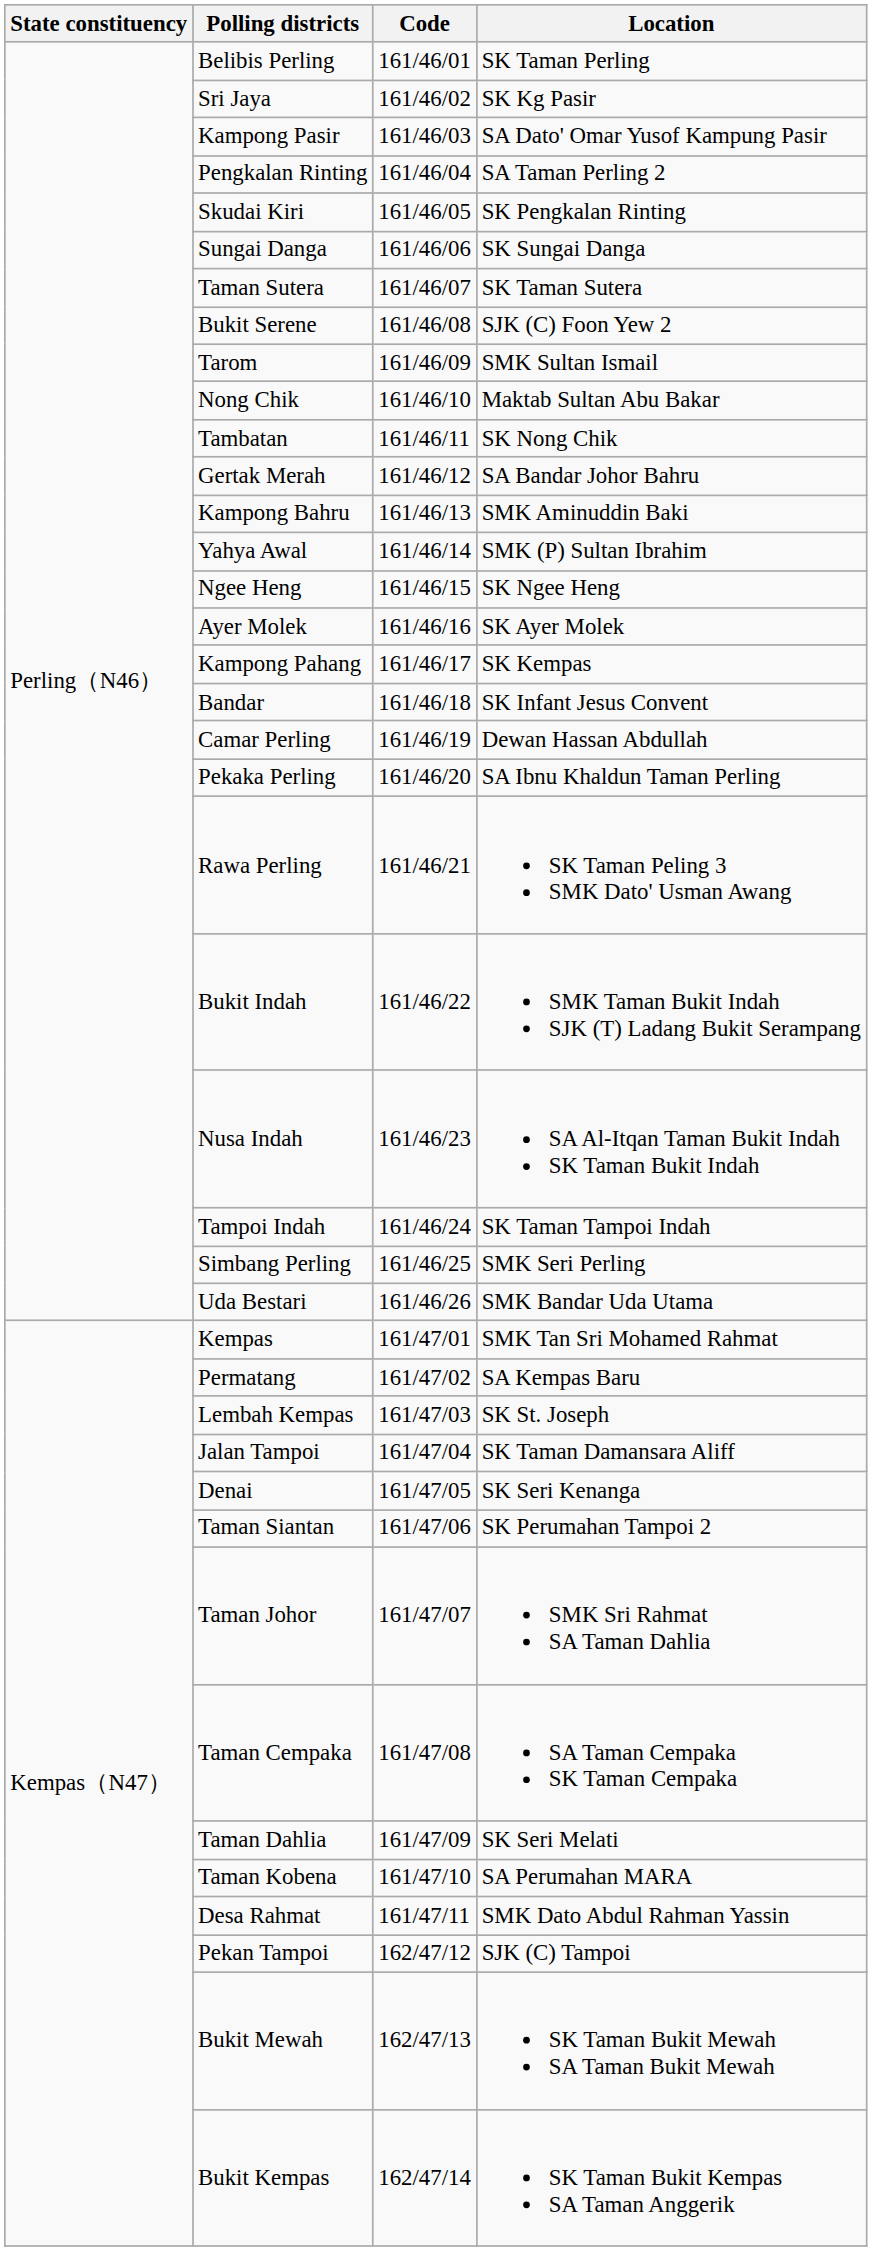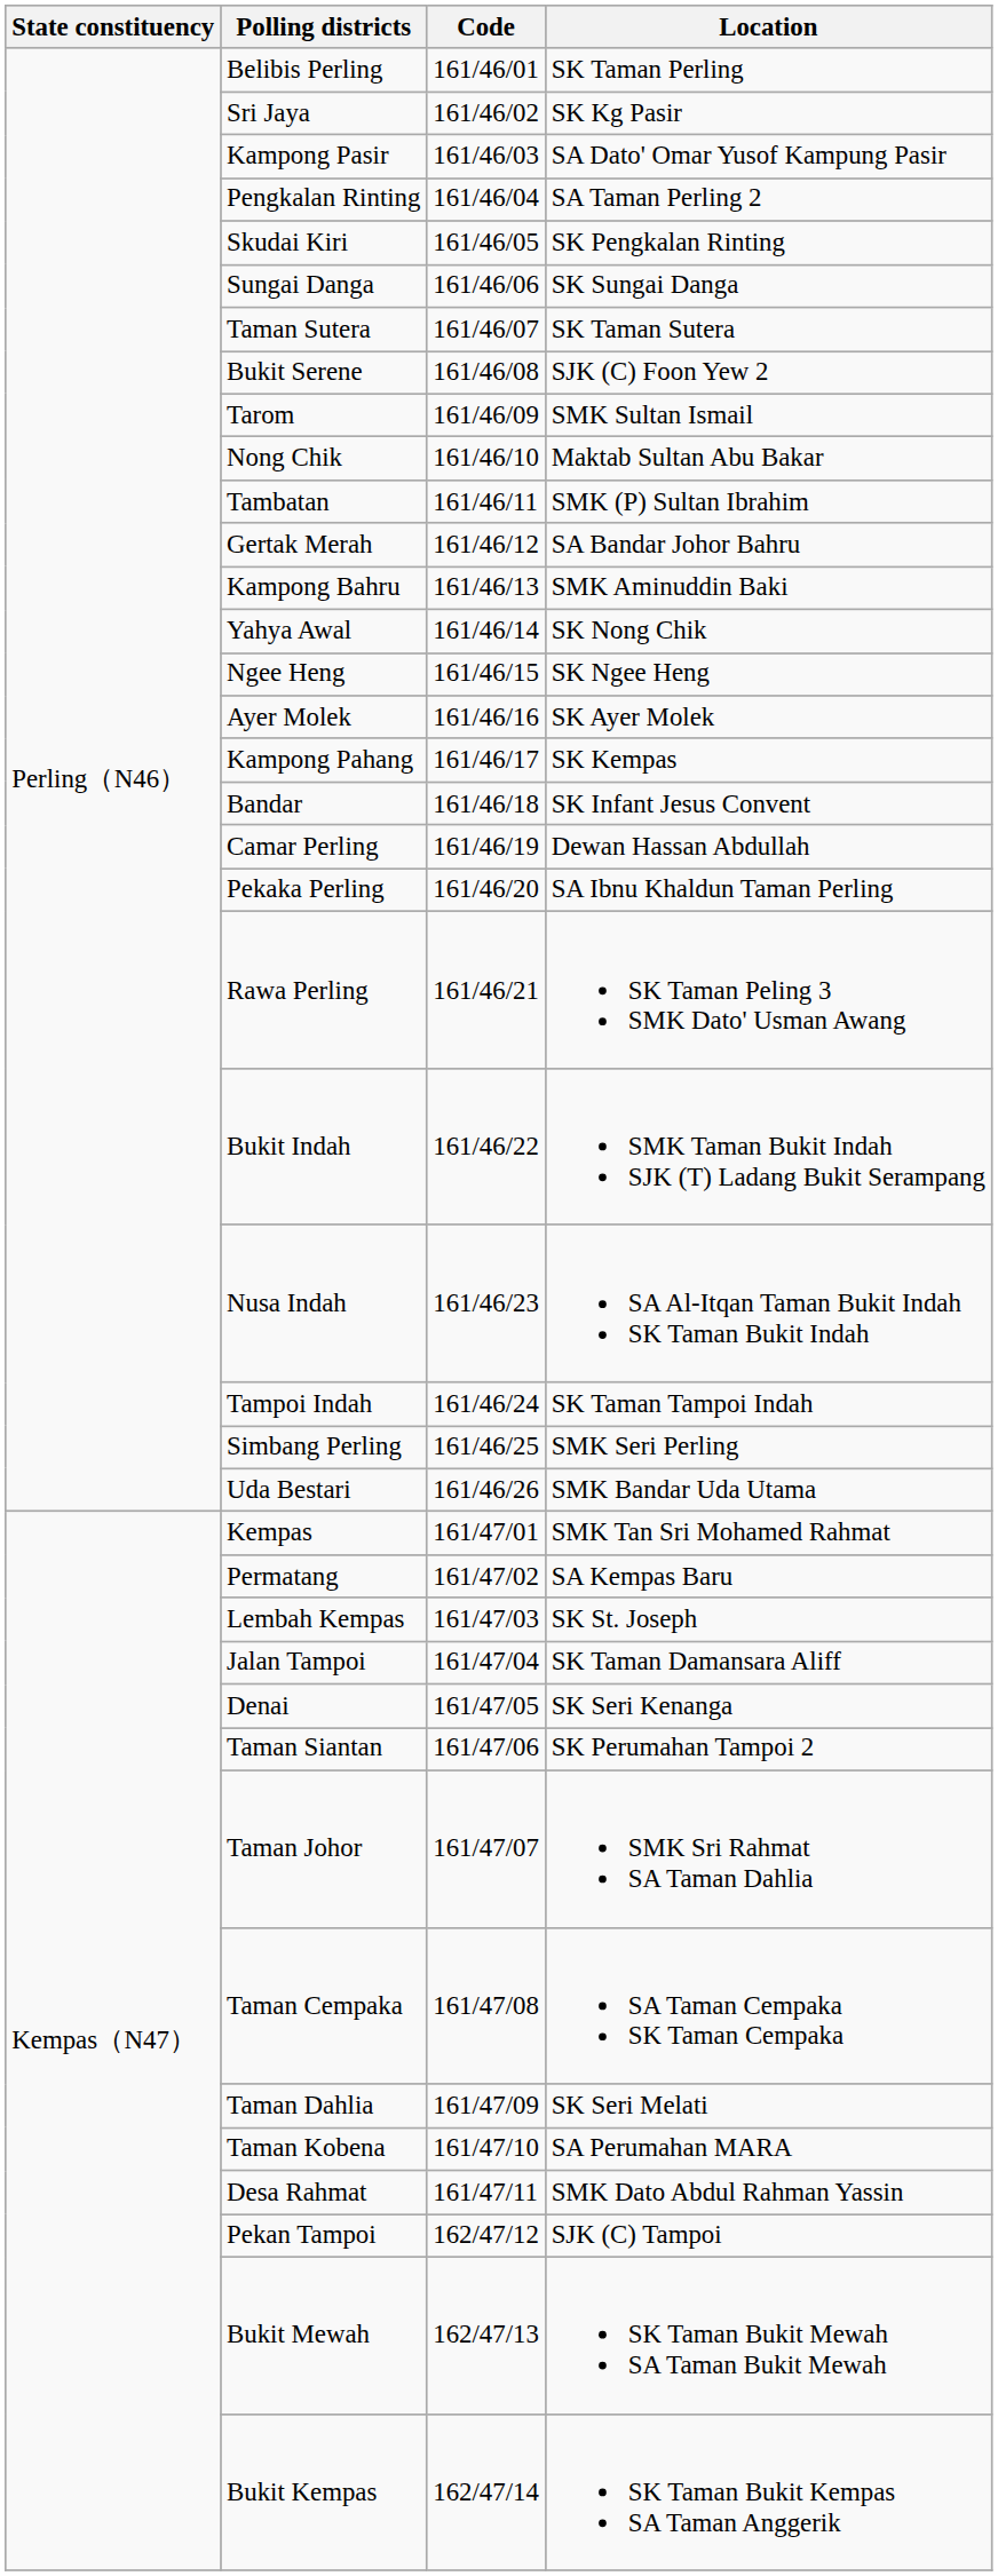 <table class="wikitable sortable mw-collapsible" style="white-space:nowrap;font-size:85%">
 <tr>
 <th>State constituency</th>
 <th>Polling districts</th>
 <th>Code</th>
 <th>Location</th>
 </tr>
 <tr>
 <td rowspan="26">Perling（N46）</td>
 <td>Belibis Perling</td>
 <td>161/46/01</td>
 <td>SK Taman Perling</td>
 </tr>
 <tr>
 <td>Sri Jaya</td>
 <td>161/46/02</td>
 <td>SK Kg Pasir</td>
 </tr>
 <tr>
 <td>Kampong Pasir</td>
 <td>161/46/03</td>
 <td>SA Dato' Omar Yusof Kampung Pasir</td>
 </tr>
 <tr>
 <td>Pengkalan Rinting</td>
 <td>161/46/04</td>
 <td>SA Taman Perling 2</td>
 </tr>
 <tr>
 <td>Skudai Kiri</td>
 <td>161/46/05</td>
 <td>SK Pengkalan Rinting</td>
 </tr>
 <tr>
 <td>Sungai Danga</td>
 <td>161/46/06</td>
 <td>SK Sungai Danga</td>
 </tr>
 <tr>
 <td>Taman Sutera</td>
 <td>161/46/07</td>
 <td>SK Taman Sutera</td>
 </tr>
 <tr>
 <td>Bukit Serene</td>
 <td>161/46/08</td>
 <td>SJK (C) Foon Yew 2</td>
 </tr>
 <tr>
 <td>Tarom</td>
 <td>161/46/09</td>
 <td>SMK Sultan Ismail</td>
 </tr>
 <tr>
 <td>Nong Chik</td>
 <td>161/46/10</td>
 <td>Maktab Sultan Abu Bakar</td>
 </tr>
 <tr>
 <td>Tambatan</td>
 <td>161/46/11</td>
-<td>SK Nong Chik</td>
+<td>SMK (P) Sultan Ibrahim</td>
 </tr>
 <tr>
 <td>Gertak Merah</td>
 <td>161/46/12</td>
 <td>SA Bandar Johor Bahru</td>
 </tr>
 <tr>
 <td>Kampong Bahru</td>
 <td>161/46/13</td>
 <td>SMK Aminuddin Baki</td>
 </tr>
 <tr>
 <td>Yahya Awal</td>
 <td>161/46/14</td>
-<td>SMK (P) Sultan Ibrahim</td>
+<td>SK Nong Chik</td>
 </tr>
 <tr>
 <td>Ngee Heng</td>
 <td>161/46/15</td>
 <td>SK Ngee Heng</td>
 </tr>
 <tr>
 <td>Ayer Molek</td>
 <td>161/46/16</td>
 <td>SK Ayer Molek</td>
 </tr>
 <tr>
 <td>Kampong Pahang</td>
 <td>161/46/17</td>
 <td>SK Kempas</td>
 </tr>
 <tr>
 <td>Bandar</td>
 <td>161/46/18</td>
 <td>SK Infant Jesus Convent</td>
 </tr>
 <tr>
 <td>Camar Perling</td>
 <td>161/46/19</td>
 <td>Dewan Hassan Abdullah</td>
 </tr>
 <tr>
 <td>Pekaka Perling</td>
 <td>161/46/20</td>
 <td>SA Ibnu Khaldun Taman Perling</td>
 </tr>
 <tr>
 <td>Rawa Perling</td>
 <td>161/46/21</td>
 <td><br><ul><li>SK Taman Peling 3</li><li>SMK Dato' Usman Awang</li></ul></td>
 </tr>
 <tr>
 <td>Bukit Indah</td>
 <td>161/46/22</td>
 <td><br><ul><li>SMK Taman Bukit Indah</li><li>SJK (T) Ladang Bukit Serampang</li></ul></td>
 </tr>
 <tr>
 <td>Nusa Indah</td>
 <td>161/46/23</td>
 <td><br><ul><li>SA Al-Itqan Taman Bukit Indah</li><li>SK Taman Bukit Indah</li></ul></td>
 </tr>
 <tr>
 <td>Tampoi Indah</td>
 <td>161/46/24</td>
 <td>SK Taman Tampoi Indah</td>
 </tr>
 <tr>
 <td>Simbang Perling</td>
 <td>161/46/25</td>
 <td>SMK Seri Perling</td>
 </tr>
 <tr>
 <td>Uda Bestari</td>
 <td>161/46/26</td>
 <td>SMK Bandar Uda Utama</td>
 </tr>
 <tr>
 <td rowspan="14">Kempas（N47）</td>
 <td>Kempas</td>
 <td>161/47/01</td>
 <td>SMK Tan Sri Mohamed Rahmat</td>
 </tr>
 <tr>
 <td>Permatang</td>
 <td>161/47/02</td>
 <td>SA Kempas Baru</td>
 </tr>
 <tr>
 <td>Lembah Kempas</td>
 <td>161/47/03</td>
 <td>SK St. Joseph</td>
 </tr>
 <tr>
 <td>Jalan Tampoi</td>
 <td>161/47/04</td>
 <td>SK Taman Damansara Aliff</td>
 </tr>
 <tr>
 <td>Denai</td>
 <td>161/47/05</td>
 <td>SK Seri Kenanga</td>
 </tr>
 <tr>
 <td>Taman Siantan</td>
 <td>161/47/06</td>
 <td>SK Perumahan Tampoi 2</td>
 </tr>
 <tr>
 <td>Taman Johor</td>
 <td>161/47/07</td>
 <td><br><ul><li>SMK Sri Rahmat</li><li>SA Taman Dahlia</li></ul></td>
 </tr>
 <tr>
 <td>Taman Cempaka</td>
 <td>161/47/08</td>
 <td><br><ul><li>SA Taman Cempaka</li><li>SK Taman Cempaka</li></ul></td>
 </tr>
 <tr>
 <td>Taman Dahlia</td>
 <td>161/47/09</td>
 <td>SK Seri Melati</td>
 </tr>
 <tr>
 <td>Taman Kobena</td>
 <td>161/47/10</td>
 <td>SA Perumahan MARA</td>
 </tr>
 <tr>
 <td>Desa Rahmat</td>
 <td>161/47/11</td>
 <td>SMK Dato Abdul Rahman Yassin</td>
 </tr>
 <tr>
 <td>Pekan Tampoi</td>
 <td>162/47/12</td>
 <td>SJK (C) Tampoi</td>
 </tr>
 <tr>
 <td>Bukit Mewah</td>
 <td>162/47/13</td>
 <td><br><ul><li>SK Taman Bukit Mewah</li><li>SA Taman Bukit Mewah</li></ul></td>
 </tr>
 <tr>
 <td>Bukit Kempas</td>
 <td>162/47/14</td>
 <td><br><ul><li>SK Taman Bukit Kempas</li><li>SA Taman Anggerik</li></ul></td>
 </tr>
 </table>
